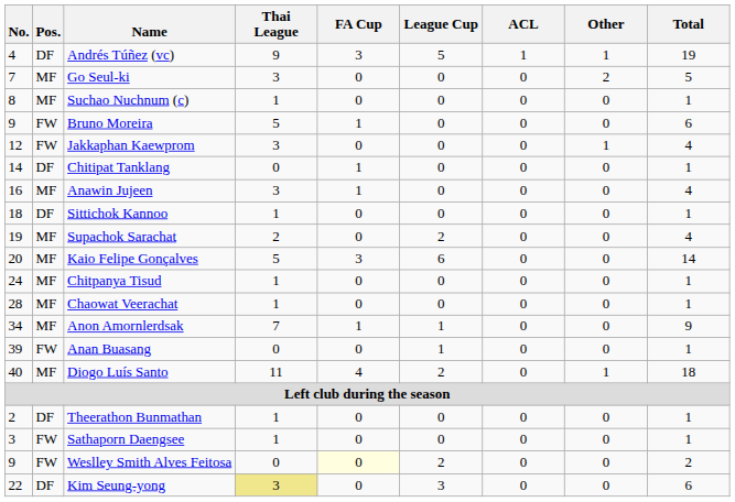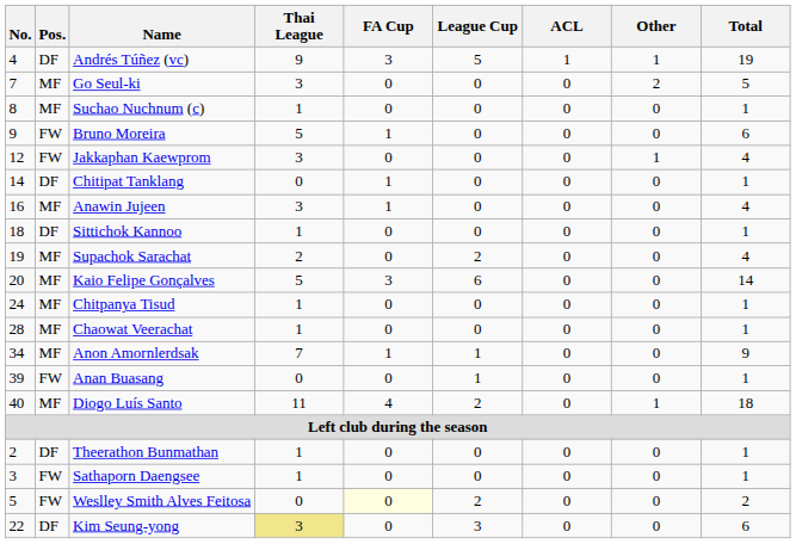 <table class="wikitable" style="text-align:center">
 <tr>
 <th rowspan="1" valign="bottom">No.</th>
 <th rowspan="1" valign="bottom">Pos.</th>
 <th rowspan="1" valign="bottom">Name</th>
 <th rowspan="1" width="85">Thai League</th>
 <th rowspan="1" width="85">FA Cup</th>
 <th rowspan="1" width="85">League Cup</th>
 <th rowspan="1" width="85">ACL</th>
 <th rowspan="1" width="85">Other</th>
 <th rowspan="1" width="85">Total</th>
 </tr>
 <tr>
 <td align="left">4</td>
 <td align="left">DF</td>
 <td align="left"> <a href='#'>Andrés Túñez</a> (<a href='#'>vc</a>)</td>
 <td>9</td>
 <td>3</td>
 <td>5</td>
 <td>1</td>
 <td>1</td>
 <td>19</td>
 </tr>
 <tr>
 <td align="left">7</td>
 <td align="left">MF</td>
 <td align="left"> <a href='#'>Go Seul-ki</a></td>
 <td>3</td>
 <td>0</td>
 <td>0</td>
 <td>0</td>
 <td>2</td>
 <td>5</td>
 </tr>
 <tr>
 <td align="left">8</td>
 <td align="left">MF</td>
 <td align="left"> <a href='#'>Suchao Nuchnum</a> (<a href='#'>c</a>)</td>
 <td>1</td>
 <td>0</td>
 <td>0</td>
 <td>0</td>
 <td>0</td>
 <td>1</td>
 </tr>
 <tr>
 <td align="left">9</td>
 <td align="left">FW</td>
 <td align="left"> <a href='#'>Bruno Moreira</a></td>
 <td>5</td>
 <td>1</td>
 <td>0</td>
 <td>0</td>
 <td>0</td>
 <td>6</td>
 </tr>
 <tr>
 <td align="left">12</td>
 <td align="left">FW</td>
 <td align="left"> <a href='#'>Jakkaphan Kaewprom</a></td>
 <td>3</td>
 <td>0</td>
 <td>0</td>
 <td>0</td>
 <td>1</td>
 <td>4</td>
 </tr>
 <tr>
 <td align="left">14</td>
 <td align="left">DF</td>
 <td align="left"> <a href='#'>Chitipat Tanklang</a></td>
 <td>0</td>
 <td>1</td>
 <td>0</td>
 <td>0</td>
 <td>0</td>
 <td>1</td>
 </tr>
 <tr>
 <td align="left">16</td>
 <td align="left">MF</td>
 <td align="left"> <a href='#'>Anawin Jujeen</a></td>
 <td>3</td>
 <td>1</td>
 <td>0</td>
 <td>0</td>
 <td>0</td>
 <td>4</td>
 </tr>
 <tr>
 <td align="left">18</td>
 <td align="left">DF</td>
 <td align="left"> <a href='#'>Sittichok Kannoo</a></td>
 <td>1</td>
 <td>0</td>
 <td>0</td>
 <td>0</td>
 <td>0</td>
 <td>1</td>
 </tr>
 <tr>
 <td align="left">19</td>
 <td align="left">MF</td>
 <td align="left"> <a href='#'>Supachok Sarachat</a></td>
 <td>2</td>
 <td>0</td>
 <td>2</td>
 <td>0</td>
 <td>0</td>
 <td>4</td>
 </tr>
 <tr>
 <td align="left">20</td>
 <td align="left">MF</td>
 <td align="left"> <a href='#'>Kaio Felipe Gonçalves</a></td>
 <td>5</td>
 <td>3</td>
 <td>6</td>
 <td>0</td>
 <td>0</td>
 <td>14</td>
 </tr>
 <tr>
 <td align="left">24</td>
 <td align="left">MF</td>
 <td align="left"> <a href='#'>Chitpanya Tisud</a></td>
 <td>1</td>
 <td>0</td>
 <td>0</td>
 <td>0</td>
 <td>0</td>
 <td>1</td>
 </tr>
 <tr>
 <td align="left">28</td>
 <td align="left">MF</td>
 <td align="left"> <a href='#'>Chaowat Veerachat</a></td>
 <td>1</td>
 <td>0</td>
 <td>0</td>
 <td>0</td>
 <td>0</td>
 <td>1</td>
 </tr>
 <tr>
 <td align="left">34</td>
 <td align="left">MF</td>
 <td align="left"> <a href='#'>Anon Amornlerdsak</a></td>
 <td>7</td>
 <td>1</td>
 <td>1</td>
 <td>0</td>
 <td>0</td>
 <td>9</td>
 </tr>
 <tr>
 <td align="left">39</td>
 <td align="left">FW</td>
 <td align="left"> <a href='#'>Anan Buasang</a></td>
 <td>0</td>
 <td>0</td>
 <td>1</td>
 <td>0</td>
 <td>0</td>
 <td>1</td>
 </tr>
 <tr>
 <td align="left">40</td>
 <td align="left">MF</td>
 <td align="left"> <a href='#'>Diogo Luís Santo</a></td>
 <td>11</td>
 <td>4</td>
 <td>2</td>
 <td>0</td>
 <td>1</td>
 <td>18</td>
 </tr>
 <tr>
 <th colspan="15" style="background:#dcdcdc; text-align:center;">Left club during the season</th>
 </tr>
 <tr>
 <td align="left">2</td>
 <td align="left">DF</td>
 <td align="left"> <a href='#'>Theerathon Bunmathan</a></td>
 <td>1</td>
 <td>0</td>
 <td>0</td>
 <td>0</td>
 <td>0</td>
 <td>1</td>
 </tr>
 <tr>
 <td align="left">3</td>
 <td align="left">FW</td>
 <td align="left"> <a href='#'>Sathaporn Daengsee</a></td>
 <td>1</td>
 <td>0</td>
 <td>0</td>
 <td>0</td>
 <td>0</td>
 <td>1</td>
 </tr>
 <tr>
-<td align="left">9</td>
+<td align="left">5</td>
 <td align="left">FW</td>
 <td align="left"> <a href='#'>Weslley Smith Alves Feitosa</a></td>
 <td>0</td>
 <td style="background: lightyellow;">0</td>
 <td>2</td>
 <td>0</td>
 <td>0</td>
 <td>2</td>
 </tr>
 <tr>
 <td align="left">22</td>
 <td align="left">DF</td>
 <td align="left"> <a href='#'>Kim Seung-yong</a></td>
 <td style="background: khaki;">3</td>
 <td>0</td>
 <td>3</td>
 <td>0</td>
 <td>0</td>
 <td>6</td>
 </tr>
 </table>
